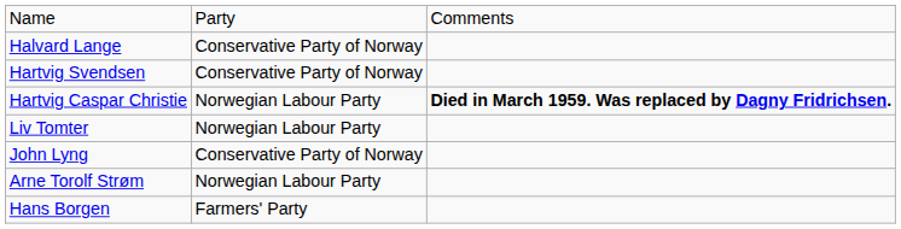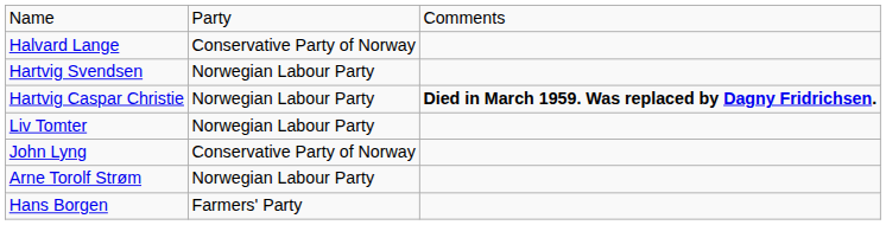 <table class="wikitable">
 <tr>
 <td>Name</td>
 <td>Party</td>
 <td>Comments</td>
 </tr>
 <tr>
 <td><a href='#'>Halvard Lange</a></td>
 <td>Conservative Party of Norway</td>
 <td></td>
 </tr>
 <tr>
 <td><a href='#'>Hartvig Svendsen</a></td>
-<td>Conservative Party of Norway</td>
+<td>Norwegian Labour Party</td>
 <td></td>
 </tr>
 <tr>
 <td><a href='#'>Hartvig Caspar Christie</a></td>
 <td>Norwegian Labour Party</td>
 <td><strong>Died in March 1959. Was replaced by <a href='#'>Dagny Fridrichsen</a>.</strong></td>
 </tr>
 <tr>
 <td><a href='#'>Liv Tomter</a></td>
 <td>Norwegian Labour Party</td>
 <td></td>
 </tr>
 <tr>
 <td><a href='#'>John Lyng</a></td>
 <td>Conservative Party of Norway</td>
 <td></td>
 </tr>
 <tr>
 <td><a href='#'>Arne Torolf Strøm</a></td>
 <td>Norwegian Labour Party</td>
 <td></td>
 </tr>
 <tr>
 <td><a href='#'>Hans Borgen</a></td>
 <td>Farmers' Party</td>
 <td></td>
 </tr>
 </table>
